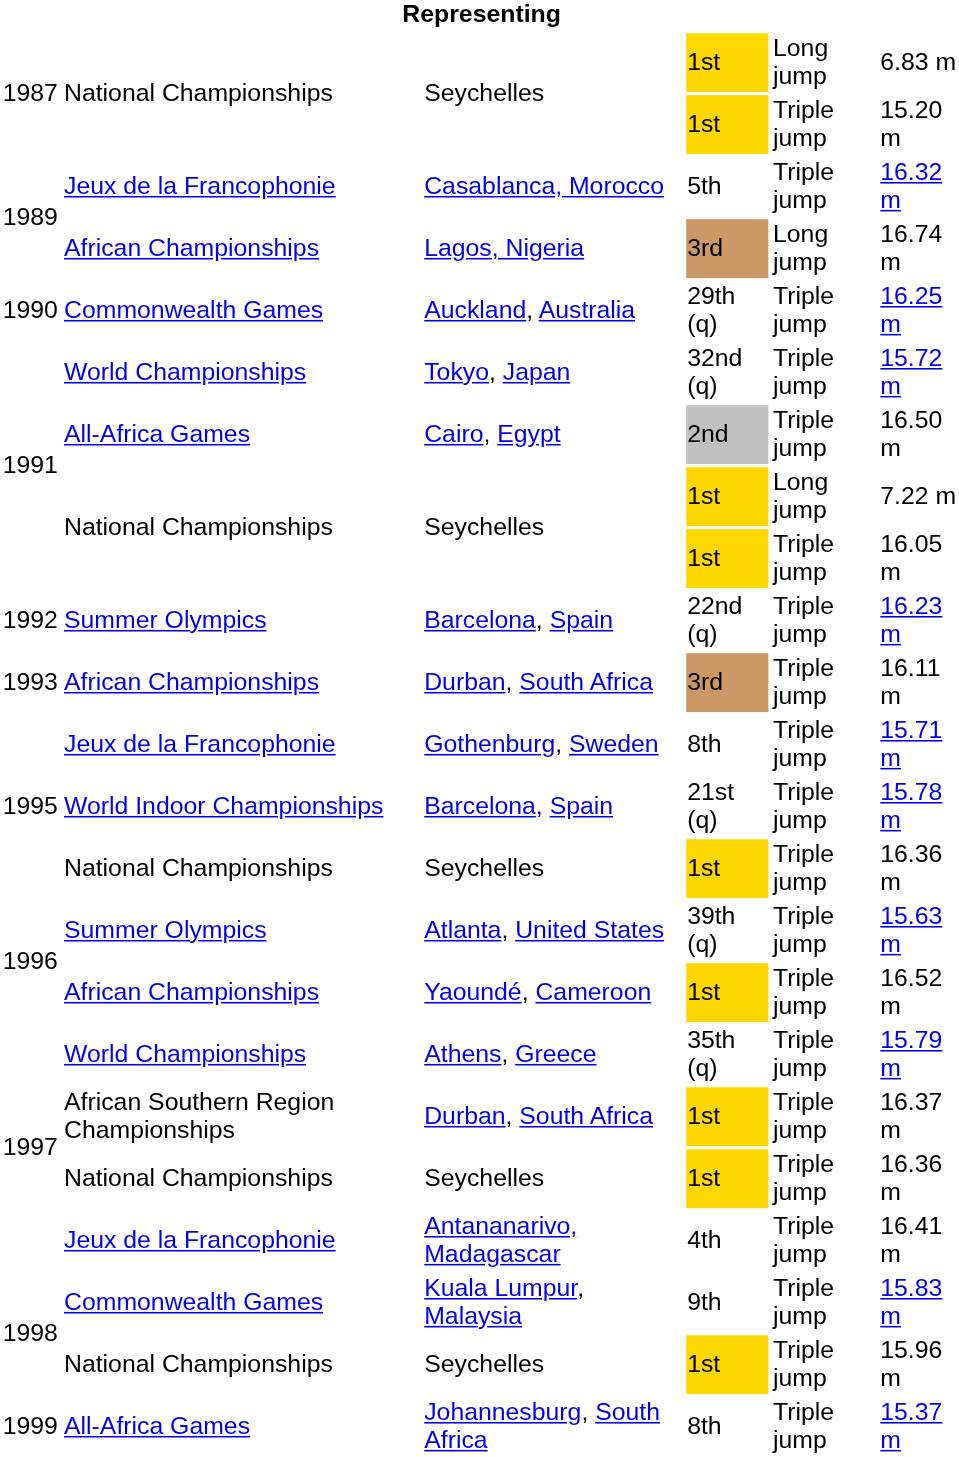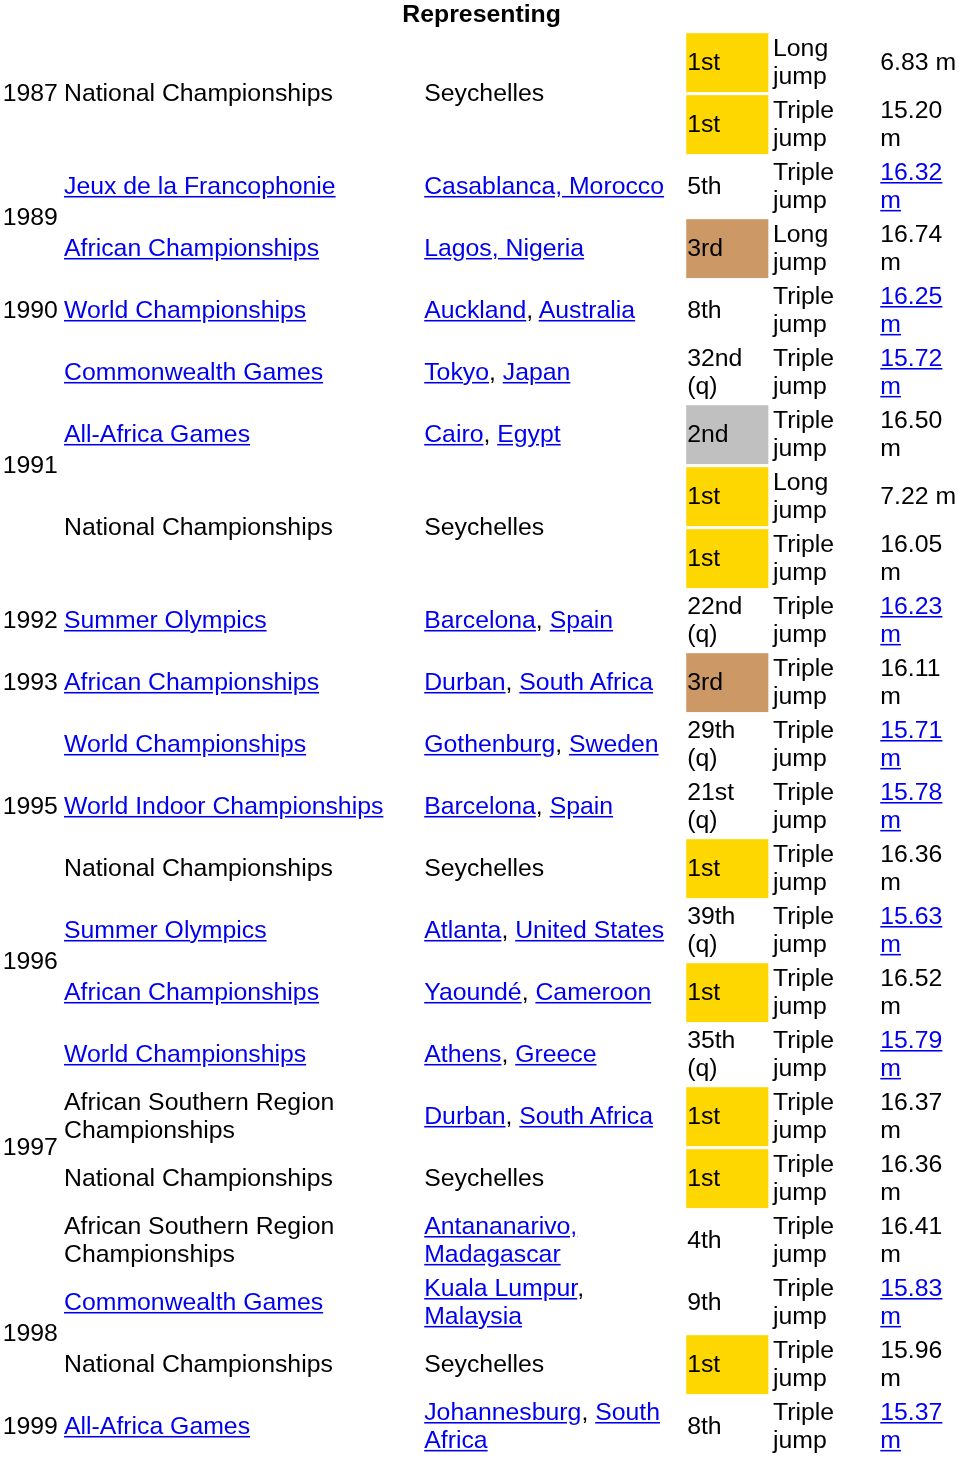 <table>
 <tr>
 <th colspan="6">Representing </th>
 </tr>
 <tr>
 <td rowspan=2>1987</td>
 <td rowspan=2>National Championships</td>
 <td rowspan=2>Seychelles</td>
 <td bgcolor=gold>1st</td>
 <td>Long jump</td>
 <td>6.83 m</td>
 </tr>
 <tr>
 <td bgcolor=gold>1st</td>
 <td>Triple jump</td>
 <td>15.20 m</td>
 </tr>
 <tr>
 <td rowspan=2>1989</td>
 <td><a href='#'>Jeux de la Francophonie</a></td>
 <td><a href='#'>Casablanca, Morocco</a></td>
 <td>5th</td>
 <td>Triple jump</td>
 <td><a href='#'>16.32 m</a></td>
 </tr>
 <tr>
 <td><a href='#'>African Championships</a></td>
 <td><a href='#'>Lagos, Nigeria</a></td>
 <td bgcolor=cc9966>3rd</td>
 <td>Long jump</td>
 <td>16.74 m</td>
 </tr>
 <tr>
 <td>1990</td>
-<td><a href='#'>Commonwealth Games</a></td>
+<td><a href='#'>World Championships</a></td>
 <td><a href='#'>Auckland</a>, <a href='#'>Australia</a></td>
-<td>29th (q)</td>
+<td>8th</td>
 <td>Triple jump</td>
 <td><a href='#'>16.25 m</a></td>
 </tr>
 <tr>
 <td rowspan=4>1991</td>
-<td><a href='#'>World Championships</a></td>
+<td><a href='#'>Commonwealth Games</a></td>
 <td><a href='#'>Tokyo</a>, <a href='#'>Japan</a></td>
 <td>32nd (q)</td>
 <td>Triple jump</td>
 <td><a href='#'>15.72 m</a></td>
 </tr>
 <tr>
 <td><a href='#'>All-Africa Games</a></td>
 <td><a href='#'>Cairo</a>, <a href='#'>Egypt</a></td>
 <td bgcolor=silver>2nd</td>
 <td>Triple jump</td>
 <td>16.50 m</td>
 </tr>
 <tr>
 <td rowspan=2>National Championships</td>
 <td rowspan=2>Seychelles</td>
 <td bgcolor=gold>1st</td>
 <td>Long jump</td>
 <td>7.22 m</td>
 </tr>
 <tr>
 <td bgcolor=gold>1st</td>
 <td>Triple jump</td>
 <td>16.05 m</td>
 </tr>
 <tr>
 <td>1992</td>
 <td><a href='#'>Summer Olympics</a></td>
 <td><a href='#'>Barcelona</a>, <a href='#'>Spain</a></td>
 <td>22nd (q)</td>
 <td>Triple jump</td>
 <td><a href='#'>16.23 m</a></td>
 </tr>
 <tr>
 <td>1993</td>
 <td><a href='#'>African Championships</a></td>
 <td><a href='#'>Durban</a>, <a href='#'>South Africa</a></td>
 <td bgcolor=cc9966>3rd</td>
 <td>Triple jump</td>
 <td>16.11 m</td>
 </tr>
 <tr>
 <td rowspan=3>1995</td>
-<td><a href='#'>Jeux de la Francophonie</a></td>
+<td><a href='#'>World Championships</a></td>
 <td><a href='#'>Gothenburg</a>, <a href='#'>Sweden</a></td>
-<td>8th</td>
+<td>29th (q)</td>
 <td>Triple jump</td>
 <td><a href='#'>15.71 m</a></td>
 </tr>
 <tr>
 <td><a href='#'>World Indoor Championships</a></td>
 <td><a href='#'>Barcelona</a>, <a href='#'>Spain</a></td>
 <td>21st (q)</td>
 <td>Triple jump</td>
 <td><a href='#'>15.78 m</a></td>
 </tr>
 <tr>
 <td>National Championships</td>
 <td>Seychelles</td>
 <td bgcolor=gold>1st</td>
 <td>Triple jump</td>
 <td>16.36 m</td>
 </tr>
 <tr>
 <td rowspan=2>1996</td>
 <td><a href='#'>Summer Olympics</a></td>
 <td><a href='#'>Atlanta</a>, <a href='#'>United States</a></td>
 <td>39th (q)</td>
 <td>Triple jump</td>
 <td><a href='#'>15.63 m</a></td>
 </tr>
 <tr>
 <td><a href='#'>African Championships</a></td>
 <td><a href='#'>Yaoundé</a>, <a href='#'>Cameroon</a></td>
 <td bgcolor=gold>1st</td>
 <td>Triple jump</td>
 <td>16.52 m</td>
 </tr>
 <tr>
 <td rowspan=4>1997</td>
 <td><a href='#'>World Championships</a></td>
 <td><a href='#'>Athens</a>, <a href='#'>Greece</a></td>
 <td>35th (q)</td>
 <td>Triple jump</td>
 <td><a href='#'>15.79 m</a></td>
 </tr>
 <tr>
 <td>African Southern Region Championships</td>
 <td><a href='#'>Durban</a>, <a href='#'>South Africa</a></td>
 <td bgcolor=gold>1st</td>
 <td>Triple jump</td>
 <td>16.37 m</td>
 </tr>
 <tr>
 <td>National Championships</td>
 <td>Seychelles</td>
 <td bgcolor=gold>1st</td>
 <td>Triple jump</td>
 <td>16.36 m</td>
 </tr>
 <tr>
-<td><a href='#'>Jeux de la Francophonie</a></td>
+<td>African Southern Region Championships</td>
 <td><a href='#'>Antananarivo, Madagascar</a></td>
 <td>4th</td>
 <td>Triple jump</td>
 <td>16.41 m</td>
 </tr>
 <tr>
 <td rowspan=2>1998</td>
 <td><a href='#'>Commonwealth Games</a></td>
 <td><a href='#'>Kuala Lumpur</a>, <a href='#'>Malaysia</a></td>
 <td>9th</td>
 <td>Triple jump</td>
 <td><a href='#'>15.83 m</a></td>
 </tr>
 <tr>
 <td>National Championships</td>
 <td>Seychelles</td>
 <td bgcolor=gold>1st</td>
 <td>Triple jump</td>
 <td>15.96 m</td>
 </tr>
 <tr>
 <td>1999</td>
 <td><a href='#'>All-Africa Games</a></td>
 <td><a href='#'>Johannesburg</a>, <a href='#'>South Africa</a></td>
 <td>8th</td>
 <td>Triple jump</td>
 <td><a href='#'>15.37 m</a></td>
 </tr>
 </table>
